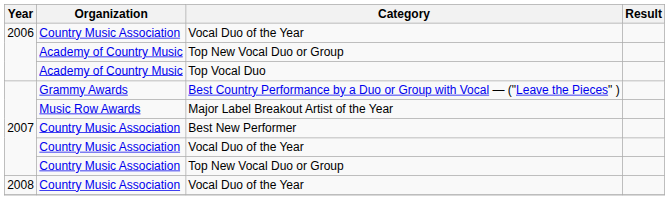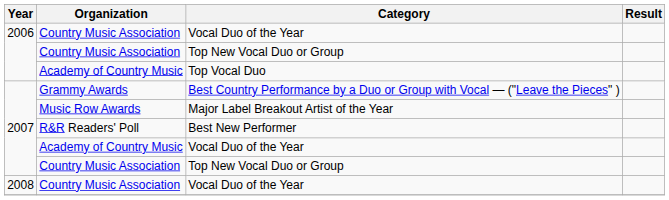 <table class="wikitable">
 <tr>
 <th>Year</th>
 <th>Organization</th>
 <th>Category</th>
 <th>Result</th>
 </tr>
 <tr>
 <td valign="top" rowspan="3">2006</td>
 <td valign="top"><a href='#'>Country Music Association</a></td>
 <td>Vocal Duo of the Year</td>
 <td></td>
 </tr>
 <tr>
-<td><a href='#'>Academy of Country Music</a></td>
+<td><a href='#'>Country Music Association</a></td>
 <td>Top New Vocal Duo or Group</td>
 <td></td>
 </tr>
 <tr>
 <td><a href='#'>Academy of Country Music</a></td>
 <td>Top Vocal Duo</td>
 <td></td>
 </tr>
 <tr>
 <td valign="center" rowspan="5">2007</td>
 <td><a href='#'>Grammy Awards</a></td>
 <td><a href='#'>Best Country Performance by a Duo or Group with Vocal</a> — ("<a href='#'>Leave the Pieces</a>" )</td>
 <td></td>
 </tr>
 <tr>
 <td><a href='#'>Music Row Awards</a></td>
 <td>Major Label Breakout Artist of the Year</td>
 <td></td>
 </tr>
 <tr>
-<td valign="top"><a href='#'>Country Music Association</a></td>
+<td><a href='#'>R&R</a> Readers' Poll</td>
 <td>Best New Performer</td>
 <td></td>
 </tr>
 <tr>
-<td><a href='#'>Country Music Association</a></td>
+<td><a href='#'>Academy of Country Music</a></td>
 <td>Vocal Duo of the Year</td>
 <td></td>
 </tr>
 <tr>
 <td><a href='#'>Country Music Association</a></td>
 <td>Top New Vocal Duo or Group</td>
 <td></td>
 </tr>
 <tr>
 <td valign="top">2008</td>
 <td valign="top"><a href='#'>Country Music Association</a></td>
 <td>Vocal Duo of the Year</td>
 <td></td>
 </tr>
 <tr>
 </tr>
 </table>
